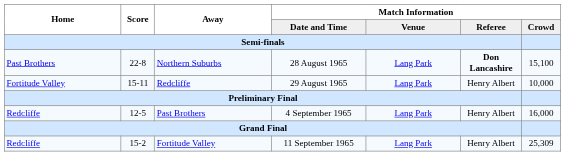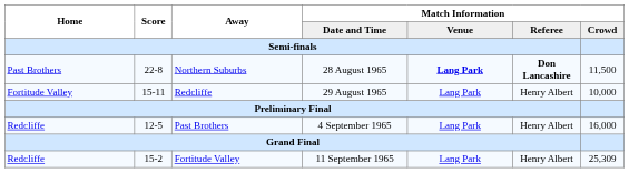 <table border="1" cellpadding="3" cellspacing="0" width="100%" style="border-collapse:collapse; font-size:90%; text-align:center;">
 <tr>
 <th rowspan="2" width="21%">Home</th>
 <th rowspan="2" width="6%">Score</th>
 <th rowspan="2" width="21%">Away</th>
 <th colspan="5">Match Information</th>
 </tr>
 <tr bgcolor="#EFEFEF">
 <th width="17%">Date and Time</th>
 <th width="17%">Venue</th>
 <th width="11%">Referee</th>
 <th>Crowd</th>
 </tr>
 <tr bgcolor="#D0E7FF">
 <td colspan="6"><strong>Semi-finals</strong></td>
 <td></td>
 </tr>
 <tr bgcolor="#F5FAFF">
 <td align="left"> <a href='#'>Past Brothers</a></td>
 <td>22-8</td>
 <td align="left"> <a href='#'>Northern Suburbs</a></td>
 <td>28 August 1965</td>
-<td><a href='#'>Lang Park</a></td>
+<td><strong><a href='#'>Lang Park</a></strong></td>
 <td><strong>Don Lancashire</strong></td>
-<td>15,100</td>
+<td>11,500</td>
 </tr>
 <tr bgcolor="#F5FAFF">
 <td align="left"> <a href='#'>Fortitude Valley</a></td>
 <td>15-11</td>
 <td align="left"> <a href='#'>Redcliffe</a></td>
 <td>29 August 1965</td>
 <td><a href='#'>Lang Park</a></td>
 <td>Henry Albert</td>
 <td>10,000</td>
 </tr>
 <tr bgcolor="#D0E7FF">
 <td colspan="6"><strong>Preliminary Final</strong></td>
 <td></td>
 </tr>
 <tr bgcolor="#F5FAFF">
 <td align="left"> <a href='#'>Redcliffe</a></td>
 <td>12-5</td>
 <td align="left"> <a href='#'>Past Brothers</a></td>
 <td>4 September 1965</td>
 <td><a href='#'>Lang Park</a></td>
 <td>Henry Albert</td>
 <td>16,000</td>
 </tr>
 <tr bgcolor="#D0E7FF">
 <td colspan="6"><strong>Grand Final</strong></td>
 <td></td>
 </tr>
 <tr bgcolor="#F5FAFF">
 <td align="left"> <a href='#'>Redcliffe</a></td>
 <td>15-2</td>
 <td align="left"> <a href='#'>Fortitude Valley</a></td>
 <td>11 September 1965</td>
 <td><a href='#'>Lang Park</a></td>
 <td>Henry Albert</td>
 <td>25,309</td>
 </tr>
 </table>
